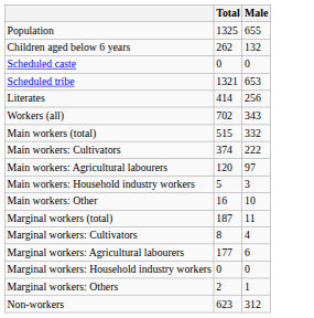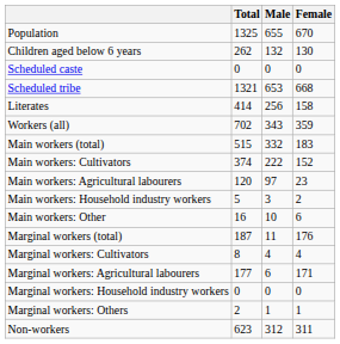 <table class="wikitable sortable">
 <tr>
 <th></th>
 <th>Total</th>
 <th>Male</th>
+<th>Female</th>
 </tr>
 <tr>
 <td>Population</td>
 <td>1325</td>
 <td>655</td>
+<td>670</td>
 </tr>
 <tr>
 <td>Children aged below 6 years</td>
 <td>262</td>
 <td>132</td>
+<td>130</td>
 </tr>
 <tr>
 <td><a href='#'>Scheduled caste</a></td>
+<td>0</td>
 <td>0</td>
 <td>0</td>
 </tr>
 <tr>
 <td><a href='#'>Scheduled tribe</a></td>
 <td>1321</td>
 <td>653</td>
+<td>668</td>
 </tr>
 <tr>
 <td>Literates</td>
 <td>414</td>
 <td>256</td>
+<td>158</td>
 </tr>
 <tr>
 <td>Workers (all)</td>
 <td>702</td>
 <td>343</td>
+<td>359</td>
 </tr>
 <tr>
 <td>Main workers (total)</td>
 <td>515</td>
 <td>332</td>
+<td>183</td>
 </tr>
 <tr>
 <td>Main workers: Cultivators</td>
 <td>374</td>
 <td>222</td>
+<td>152</td>
 </tr>
 <tr>
 <td>Main workers: Agricultural labourers</td>
 <td>120</td>
 <td>97</td>
+<td>23</td>
 </tr>
 <tr>
 <td>Main workers: Household industry workers</td>
 <td>5</td>
 <td>3</td>
+<td>2</td>
 </tr>
 <tr>
 <td>Main workers: Other</td>
 <td>16</td>
 <td>10</td>
+<td>6</td>
 </tr>
 <tr>
 <td>Marginal workers (total)</td>
 <td>187</td>
 <td>11</td>
+<td>176</td>
 </tr>
 <tr>
 <td>Marginal workers: Cultivators</td>
 <td>8</td>
+<td>4</td>
 <td>4</td>
 </tr>
 <tr>
 <td>Marginal workers: Agricultural labourers</td>
 <td>177</td>
 <td>6</td>
+<td>171</td>
 </tr>
 <tr>
 <td>Marginal workers: Household industry workers</td>
+<td>0</td>
 <td>0</td>
 <td>0</td>
 </tr>
 <tr>
 <td>Marginal workers: Others</td>
 <td>2</td>
 <td>1</td>
+<td>1</td>
 </tr>
 <tr>
 <td>Non-workers</td>
 <td>623</td>
 <td>312</td>
+<td>311</td>
 </tr>
 </table>
